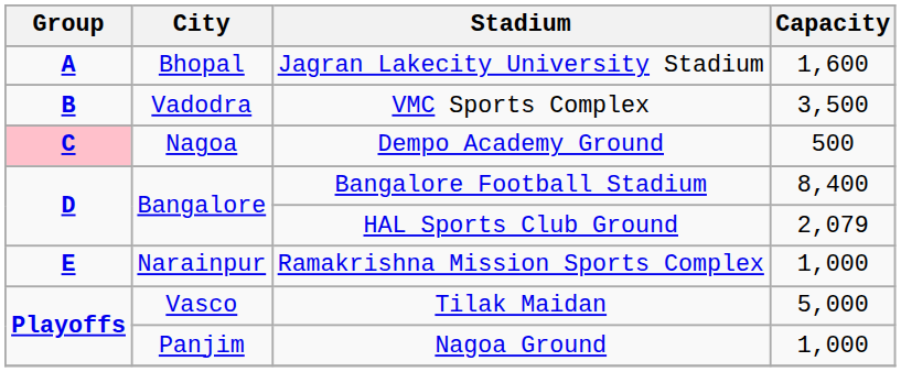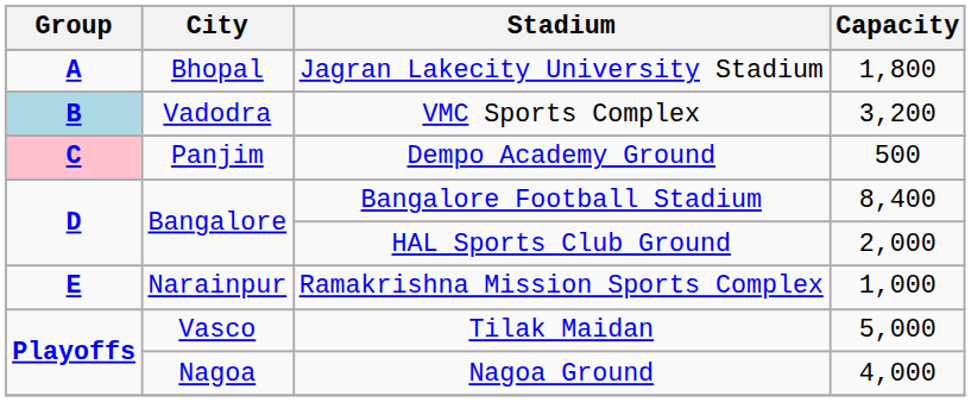 <table class="wikitable sortable" style="text-align: center; font-size:90%">
 <tr>
 <th>Group</th>
 <th class="unsortable">City</th>
 <th>Stadium</th>
 <th>Capacity</th>
 </tr>
 <tr>
 <td><a href='#'><strong>A</strong></a></td>
 <td><a href='#'>Bhopal</a></td>
 <td><a href='#'>Jagran Lakecity University</a> Stadium</td>
-<td>1,600</td>
+<td>1,800</td>
 </tr>
 <tr>
-<td><a href='#'><strong>B</strong></a></td>
+<td style="background: lightblue;"><a href='#'><strong>B</strong></a></td>
 <td><a href='#'>Vadodra</a></td>
 <td><a href='#'>VMC</a> Sports Complex</td>
-<td>3,500</td>
+<td>3,200</td>
 </tr>
 <tr>
 <td style="background: pink;"><a href='#'><strong>C</strong></a></td>
-<td><a href='#'>Nagoa</a></td>
+<td><a href='#'>Panjim</a></td>
 <td><a href='#'>Dempo Academy Ground</a></td>
 <td>500</td>
 </tr>
 <tr>
 <td rowspan="2"><a href='#'><strong>D</strong></a></td>
 <td rowspan="2"><a href='#'>Bangalore</a></td>
 <td><a href='#'>Bangalore Football Stadium</a></td>
 <td>8,400</td>
 </tr>
 <tr>
 <td><a href='#'>HAL Sports Club Ground</a></td>
-<td>2,079</td>
+<td>2,000</td>
 </tr>
 <tr>
 <td><a href='#'><strong>E</strong></a></td>
 <td><a href='#'>Narainpur</a></td>
 <td><a href='#'>Ramakrishna Mission Sports Complex</a></td>
 <td>1,000</td>
 </tr>
 <tr>
 <td rowspan=2><a href='#'><strong>Playoffs</strong></a></td>
 <td><a href='#'>Vasco</a></td>
 <td><a href='#'>Tilak Maidan</a></td>
 <td>5,000</td>
 </tr>
 <tr>
-<td><a href='#'>Panjim</a></td>
+<td><a href='#'>Nagoa</a></td>
 <td><a href='#'>Nagoa Ground</a></td>
-<td>1,000</td>
+<td>4,000</td>
 </tr>
 <tr>
 </tr>
 </table>
